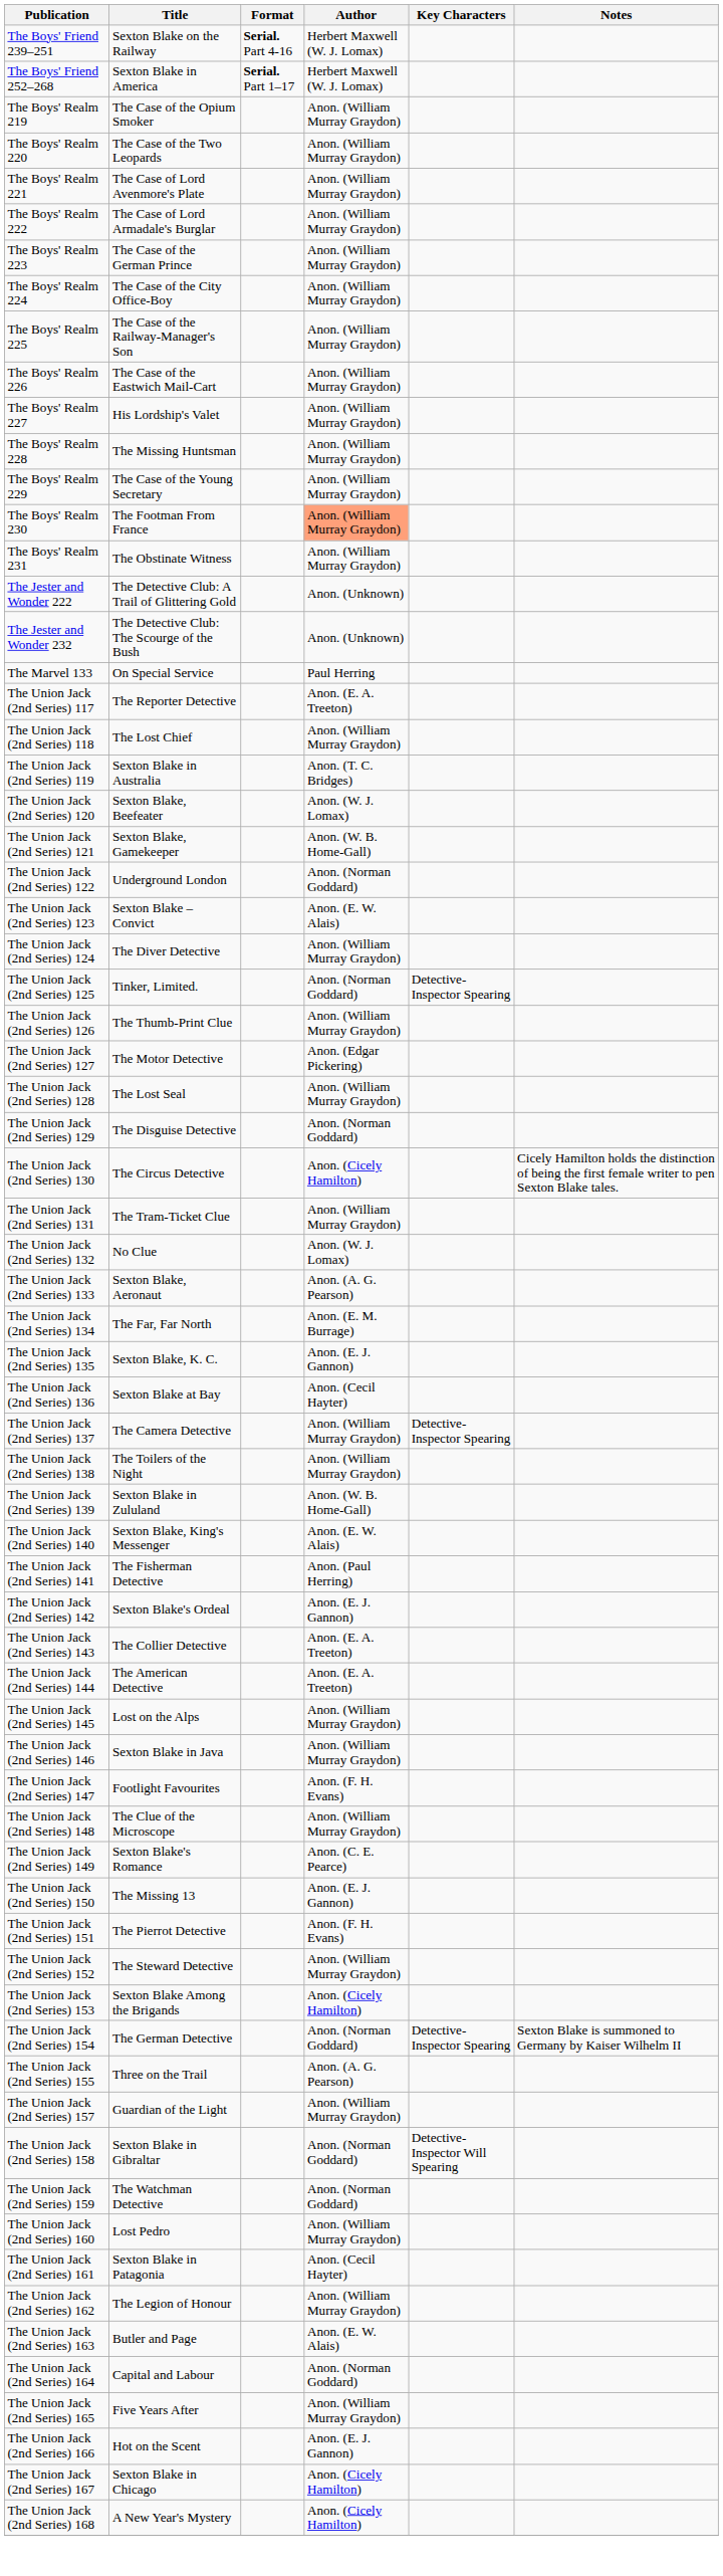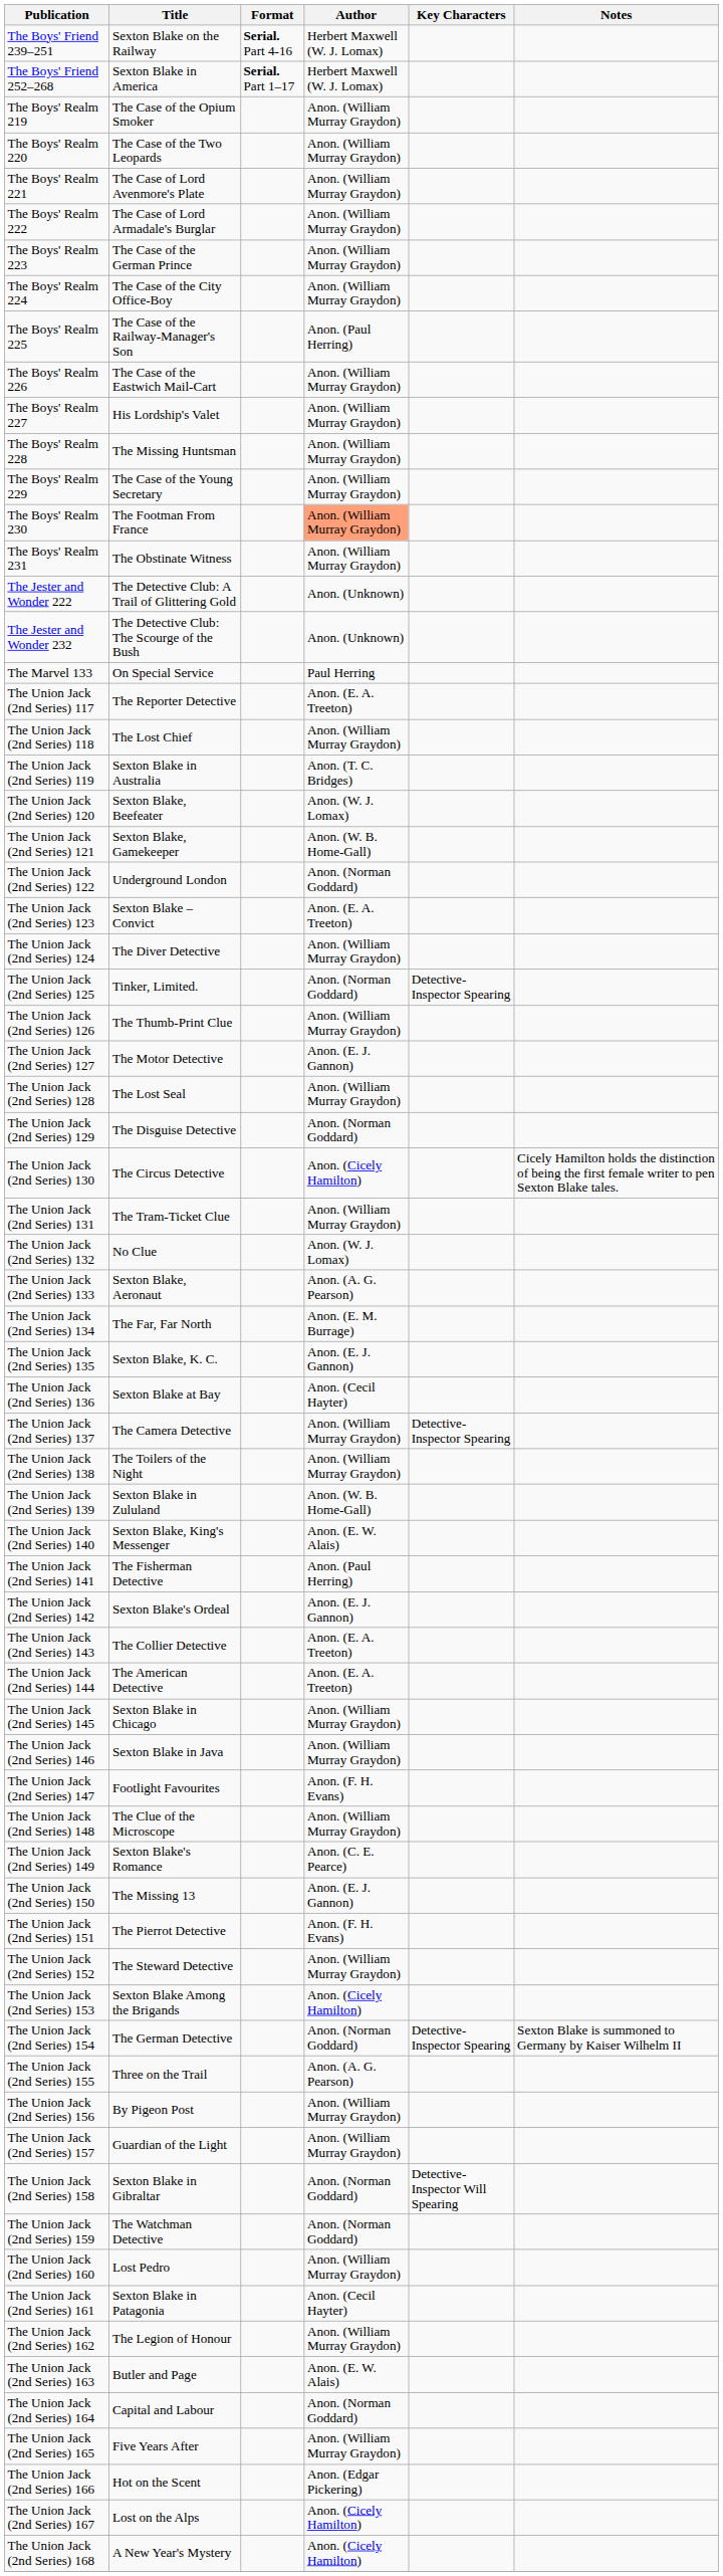 <table class="wikitable">
 <tr>
 <th>Publication</th>
 <th>Title</th>
 <th>Format</th>
 <th>Author</th>
 <th>Key Characters</th>
 <th>Notes</th>
 </tr>
 <tr>
 <td><a href='#'>The Boys' Friend</a> 239–251</td>
 <td>Sexton Blake on the Railway</td>
 <td><strong>Serial.</strong> Part 4-16</td>
 <td>Herbert Maxwell (W. J. Lomax)</td>
 <td></td>
 <td></td>
 </tr>
 <tr>
 <td><a href='#'>The Boys' Friend</a> 252–268</td>
 <td>Sexton Blake in America</td>
 <td><strong>Serial.</strong> Part 1–17</td>
 <td>Herbert Maxwell (W. J. Lomax)</td>
 <td></td>
 <td></td>
 </tr>
 <tr>
 <td>The Boys' Realm 219</td>
 <td>The Case of the Opium Smoker</td>
 <td></td>
 <td>Anon. (William Murray Graydon)</td>
 <td></td>
 <td></td>
 </tr>
 <tr>
 <td>The Boys' Realm 220</td>
 <td>The Case of the Two Leopards</td>
 <td></td>
 <td>Anon. (William Murray Graydon)</td>
 <td></td>
 <td></td>
 </tr>
 <tr>
 <td>The Boys' Realm 221</td>
 <td>The Case of Lord Avenmore's Plate</td>
 <td></td>
 <td>Anon. (William Murray Graydon)</td>
 <td></td>
 <td></td>
 </tr>
 <tr>
 <td>The Boys' Realm 222</td>
 <td>The Case of Lord Armadale's Burglar</td>
 <td></td>
 <td>Anon. (William Murray Graydon)</td>
 <td></td>
 <td></td>
 </tr>
 <tr>
 <td>The Boys' Realm 223</td>
 <td>The Case of the German Prince</td>
 <td></td>
 <td>Anon. (William Murray Graydon)</td>
 <td></td>
 <td></td>
 </tr>
 <tr>
 <td>The Boys' Realm 224</td>
 <td>The Case of the City Office-Boy</td>
 <td></td>
 <td>Anon. (William Murray Graydon)</td>
 <td></td>
 <td></td>
 </tr>
 <tr>
 <td>The Boys' Realm 225</td>
 <td>The Case of the Railway-Manager's Son</td>
 <td></td>
-<td>Anon. (William Murray Graydon)</td>
+<td>Anon. (Paul Herring)</td>
 <td></td>
 <td></td>
 </tr>
 <tr>
 <td>The Boys' Realm 226</td>
 <td>The Case of the Eastwich Mail-Cart</td>
 <td></td>
 <td>Anon. (William Murray Graydon)</td>
 <td></td>
 <td></td>
 </tr>
 <tr>
 <td>The Boys' Realm 227</td>
 <td>His Lordship's Valet</td>
 <td></td>
 <td>Anon. (William Murray Graydon)</td>
 <td></td>
 <td></td>
 </tr>
 <tr>
 <td>The Boys' Realm 228</td>
 <td>The Missing Huntsman</td>
 <td></td>
 <td>Anon. (William Murray Graydon)</td>
 <td></td>
 <td></td>
 </tr>
 <tr>
 <td>The Boys' Realm 229</td>
 <td>The Case of the Young Secretary</td>
 <td></td>
 <td>Anon. (William Murray Graydon)</td>
 <td></td>
 <td></td>
 </tr>
 <tr>
 <td>The Boys' Realm 230</td>
 <td>The Footman From France</td>
 <td></td>
 <td style="background: lightsalmon;">Anon. (William Murray Graydon)</td>
 <td></td>
 <td></td>
 </tr>
 <tr>
 <td>The Boys' Realm 231</td>
 <td>The Obstinate Witness</td>
 <td></td>
 <td>Anon. (William Murray Graydon)</td>
 <td></td>
 <td></td>
 </tr>
 <tr>
 <td><a href='#'>The Jester and Wonder</a> 222</td>
 <td>The Detective Club: A Trail of Glittering Gold</td>
 <td></td>
 <td>Anon. (Unknown)</td>
 <td></td>
 <td></td>
 </tr>
 <tr>
 <td><a href='#'>The Jester and Wonder</a> 232</td>
 <td>The Detective Club: The Scourge of the Bush</td>
 <td></td>
 <td>Anon. (Unknown)</td>
 <td></td>
 <td></td>
 </tr>
 <tr>
 <td>The Marvel 133</td>
 <td>On Special Service</td>
 <td></td>
 <td>Paul Herring</td>
 <td></td>
 <td></td>
 </tr>
 <tr>
 <td>The Union Jack (2nd Series) 117</td>
 <td>The Reporter Detective</td>
 <td></td>
 <td>Anon. (E. A. Treeton)</td>
 <td></td>
 <td></td>
 </tr>
 <tr>
 <td>The Union Jack (2nd Series) 118</td>
 <td>The Lost Chief</td>
 <td></td>
 <td>Anon. (William Murray Graydon)</td>
 <td></td>
 <td></td>
 </tr>
 <tr>
 <td>The Union Jack (2nd Series) 119</td>
 <td>Sexton Blake in Australia</td>
 <td></td>
 <td>Anon. (T. C. Bridges)</td>
 <td></td>
 <td></td>
 </tr>
 <tr>
 <td>The Union Jack (2nd Series) 120</td>
 <td>Sexton Blake, Beefeater</td>
 <td></td>
 <td>Anon. (W. J. Lomax)</td>
 <td></td>
 <td></td>
 </tr>
 <tr>
 <td>The Union Jack (2nd Series) 121</td>
 <td>Sexton Blake, Gamekeeper</td>
 <td></td>
 <td>Anon. (W. B. Home-Gall)</td>
 <td></td>
 <td></td>
 </tr>
 <tr>
 <td>The Union Jack (2nd Series) 122</td>
 <td>Underground London</td>
 <td></td>
 <td>Anon. (Norman Goddard)</td>
 <td></td>
 <td></td>
 </tr>
 <tr>
 <td>The Union Jack (2nd Series) 123</td>
 <td>Sexton Blake – Convict</td>
 <td></td>
-<td>Anon. (E. W. Alais)</td>
+<td>Anon. (E. A. Treeton)</td>
 <td></td>
 <td></td>
 </tr>
 <tr>
 <td>The Union Jack (2nd Series) 124</td>
 <td>The Diver Detective</td>
 <td></td>
 <td>Anon. (William Murray Graydon)</td>
 <td></td>
 <td></td>
 </tr>
 <tr>
 <td>The Union Jack (2nd Series) 125</td>
 <td>Tinker, Limited.</td>
 <td></td>
 <td>Anon. (Norman Goddard)</td>
 <td>Detective-Inspector Spearing</td>
 <td></td>
 </tr>
 <tr>
 <td>The Union Jack (2nd Series) 126</td>
 <td>The Thumb-Print Clue</td>
 <td></td>
 <td>Anon. (William Murray Graydon)</td>
 <td></td>
 <td></td>
 </tr>
 <tr>
 <td>The Union Jack (2nd Series) 127</td>
 <td>The Motor Detective</td>
 <td></td>
-<td>Anon. (Edgar Pickering)</td>
+<td>Anon. (E. J. Gannon)</td>
 <td></td>
 <td></td>
 </tr>
 <tr>
 <td>The Union Jack (2nd Series) 128</td>
 <td>The Lost Seal</td>
 <td></td>
 <td>Anon. (William Murray Graydon)</td>
 <td></td>
 <td></td>
 </tr>
 <tr>
 <td>The Union Jack (2nd Series) 129</td>
 <td>The Disguise Detective</td>
 <td></td>
 <td>Anon. (Norman Goddard)</td>
 <td></td>
 <td></td>
 </tr>
 <tr>
 <td>The Union Jack (2nd Series) 130</td>
 <td>The Circus Detective</td>
 <td></td>
 <td>Anon. (<a href='#'>Cicely Hamilton</a>)</td>
 <td></td>
 <td>Cicely Hamilton holds the distinction of being the first female writer to pen Sexton Blake tales.</td>
 </tr>
 <tr>
 <td>The Union Jack (2nd Series) 131</td>
 <td>The Tram-Ticket Clue</td>
 <td></td>
 <td>Anon. (William Murray Graydon)</td>
 <td></td>
 <td></td>
 </tr>
 <tr>
 <td>The Union Jack (2nd Series) 132</td>
 <td>No Clue</td>
 <td></td>
 <td>Anon. (W. J. Lomax)</td>
 <td></td>
 <td></td>
 </tr>
 <tr>
 <td>The Union Jack (2nd Series) 133</td>
 <td>Sexton Blake, Aeronaut</td>
 <td></td>
 <td>Anon. (A. G. Pearson)</td>
 <td></td>
 <td></td>
 </tr>
 <tr>
 <td>The Union Jack (2nd Series) 134</td>
 <td>The Far, Far North</td>
 <td></td>
 <td>Anon. (E. M. Burrage)</td>
 <td></td>
 <td></td>
 </tr>
 <tr>
 <td>The Union Jack (2nd Series) 135</td>
 <td>Sexton Blake, K. C.</td>
 <td></td>
 <td>Anon. (E. J. Gannon)</td>
 <td></td>
 <td></td>
 </tr>
 <tr>
 <td>The Union Jack (2nd Series) 136</td>
 <td>Sexton Blake at Bay</td>
 <td></td>
 <td>Anon. (Cecil Hayter)</td>
 <td></td>
 <td></td>
 </tr>
 <tr>
 <td>The Union Jack (2nd Series) 137</td>
 <td>The Camera Detective</td>
 <td></td>
 <td>Anon. (William Murray Graydon)</td>
 <td>Detective-Inspector Spearing</td>
 <td></td>
 </tr>
 <tr>
 <td>The Union Jack (2nd Series) 138</td>
 <td>The Toilers of the Night</td>
 <td></td>
 <td>Anon. (William Murray Graydon)</td>
 <td></td>
 <td></td>
 </tr>
 <tr>
 <td>The Union Jack (2nd Series) 139</td>
 <td>Sexton Blake in Zululand</td>
 <td></td>
 <td>Anon. (W. B. Home-Gall)</td>
 <td></td>
 <td></td>
 </tr>
 <tr>
 <td>The Union Jack (2nd Series) 140</td>
 <td>Sexton Blake, King's Messenger</td>
 <td></td>
 <td>Anon. (E. W. Alais)</td>
 <td></td>
 <td></td>
 </tr>
 <tr>
 <td>The Union Jack (2nd Series) 141</td>
 <td>The Fisherman Detective</td>
 <td></td>
 <td>Anon. (Paul Herring)</td>
 <td></td>
 <td></td>
 </tr>
 <tr>
 <td>The Union Jack (2nd Series) 142</td>
 <td>Sexton Blake's Ordeal</td>
 <td></td>
 <td>Anon. (E. J. Gannon)</td>
 <td></td>
 <td></td>
 </tr>
 <tr>
 <td>The Union Jack (2nd Series) 143</td>
 <td>The Collier Detective</td>
 <td></td>
 <td>Anon. (E. A. Treeton)</td>
 <td></td>
 <td></td>
 </tr>
 <tr>
 <td>The Union Jack (2nd Series) 144</td>
 <td>The American Detective</td>
 <td></td>
 <td>Anon. (E. A. Treeton)</td>
 <td></td>
 <td></td>
 </tr>
 <tr>
 <td>The Union Jack (2nd Series) 145</td>
-<td>Lost on the Alps</td>
+<td>Sexton Blake in Chicago</td>
 <td></td>
 <td>Anon. (William Murray Graydon)</td>
 <td></td>
 <td></td>
 </tr>
 <tr>
 <td>The Union Jack (2nd Series) 146</td>
 <td>Sexton Blake in Java</td>
 <td></td>
 <td>Anon. (William Murray Graydon)</td>
 <td></td>
 <td></td>
 </tr>
 <tr>
 <td>The Union Jack (2nd Series) 147</td>
 <td>Footlight Favourites</td>
 <td></td>
 <td>Anon. (F. H. Evans)</td>
 <td></td>
 <td></td>
 </tr>
 <tr>
 <td>The Union Jack (2nd Series) 148</td>
 <td>The Clue of the Microscope</td>
 <td></td>
 <td>Anon. (William Murray Graydon)</td>
 <td></td>
 <td></td>
 </tr>
 <tr>
 <td>The Union Jack (2nd Series) 149</td>
 <td>Sexton Blake's Romance</td>
 <td></td>
 <td>Anon. (C. E. Pearce)</td>
 <td></td>
 <td></td>
 </tr>
 <tr>
 <td>The Union Jack (2nd Series) 150</td>
 <td>The Missing 13</td>
 <td></td>
 <td>Anon. (E. J. Gannon)</td>
 <td></td>
 <td></td>
 </tr>
 <tr>
 <td>The Union Jack (2nd Series) 151</td>
 <td>The Pierrot Detective</td>
 <td></td>
 <td>Anon. (F. H. Evans)</td>
 <td></td>
 <td></td>
 </tr>
 <tr>
 <td>The Union Jack (2nd Series) 152</td>
 <td>The Steward Detective</td>
 <td></td>
 <td>Anon. (William Murray Graydon)</td>
 <td></td>
 <td></td>
 </tr>
 <tr>
 <td>The Union Jack (2nd Series) 153</td>
 <td>Sexton Blake Among the Brigands</td>
 <td></td>
 <td>Anon. (<a href='#'>Cicely Hamilton</a>)</td>
 <td></td>
 <td></td>
 </tr>
 <tr>
 <td>The Union Jack (2nd Series) 154</td>
 <td>The German Detective</td>
 <td></td>
 <td>Anon. (Norman Goddard)</td>
 <td>Detective-Inspector Spearing</td>
 <td>Sexton Blake is summoned to Germany by Kaiser Wilhelm II</td>
 </tr>
 <tr>
 <td>The Union Jack (2nd Series) 155</td>
 <td>Three on the Trail</td>
 <td></td>
 <td>Anon. (A. G. Pearson)</td>
 <td></td>
 <td></td>
 </tr>
 <tr>
+<td>The Union Jack (2nd Series) 156</td>
+<td>By Pigeon Post</td>
+<td></td>
+<td>Anon. (William Murray Graydon)</td>
+<td></td>
+<td></td>
+</tr>
+<tr>
 <td>The Union Jack (2nd Series) 157</td>
 <td>Guardian of the Light</td>
 <td></td>
 <td>Anon. (William Murray Graydon)</td>
 <td></td>
 <td></td>
 </tr>
 <tr>
 <td>The Union Jack (2nd Series) 158</td>
 <td>Sexton Blake in Gibraltar</td>
 <td></td>
 <td>Anon. (Norman Goddard)</td>
 <td>Detective-Inspector Will Spearing</td>
 <td></td>
 </tr>
 <tr>
 <td>The Union Jack (2nd Series) 159</td>
 <td>The Watchman Detective</td>
 <td></td>
 <td>Anon. (Norman Goddard)</td>
 <td></td>
 <td></td>
 </tr>
 <tr>
 <td>The Union Jack (2nd Series) 160</td>
 <td>Lost Pedro</td>
 <td></td>
 <td>Anon. (William Murray Graydon)</td>
 <td></td>
 <td></td>
 </tr>
 <tr>
 <td>The Union Jack (2nd Series) 161</td>
 <td>Sexton Blake in Patagonia</td>
 <td></td>
 <td>Anon. (Cecil Hayter)</td>
 <td></td>
 <td></td>
 </tr>
 <tr>
 <td>The Union Jack (2nd Series) 162</td>
 <td>The Legion of Honour</td>
 <td></td>
 <td>Anon. (William Murray Graydon)</td>
 <td></td>
 <td></td>
 </tr>
 <tr>
 <td>The Union Jack (2nd Series) 163</td>
 <td>Butler and Page</td>
 <td></td>
 <td>Anon. (E. W. Alais)</td>
 <td></td>
 <td></td>
 </tr>
 <tr>
 <td>The Union Jack (2nd Series) 164</td>
 <td>Capital and Labour</td>
 <td></td>
 <td>Anon. (Norman Goddard)</td>
 <td></td>
 <td></td>
 </tr>
 <tr>
 <td>The Union Jack (2nd Series) 165</td>
 <td>Five Years After</td>
 <td></td>
 <td>Anon. (William Murray Graydon)</td>
 <td></td>
 <td></td>
 </tr>
 <tr>
 <td>The Union Jack (2nd Series) 166</td>
 <td>Hot on the Scent</td>
 <td></td>
-<td>Anon. (E. J. Gannon)</td>
+<td>Anon. (Edgar Pickering)</td>
 <td></td>
 <td></td>
 </tr>
 <tr>
 <td>The Union Jack (2nd Series) 167</td>
-<td>Sexton Blake in Chicago</td>
+<td>Lost on the Alps</td>
 <td></td>
 <td>Anon. (<a href='#'>Cicely Hamilton</a>)</td>
 <td></td>
 <td></td>
 </tr>
 <tr>
 <td>The Union Jack (2nd Series) 168</td>
 <td>A New Year's Mystery</td>
 <td></td>
 <td>Anon. (<a href='#'>Cicely Hamilton</a>)</td>
 <td></td>
 <td></td>
 </tr>
 <tr>
 </tr>
 </table>
